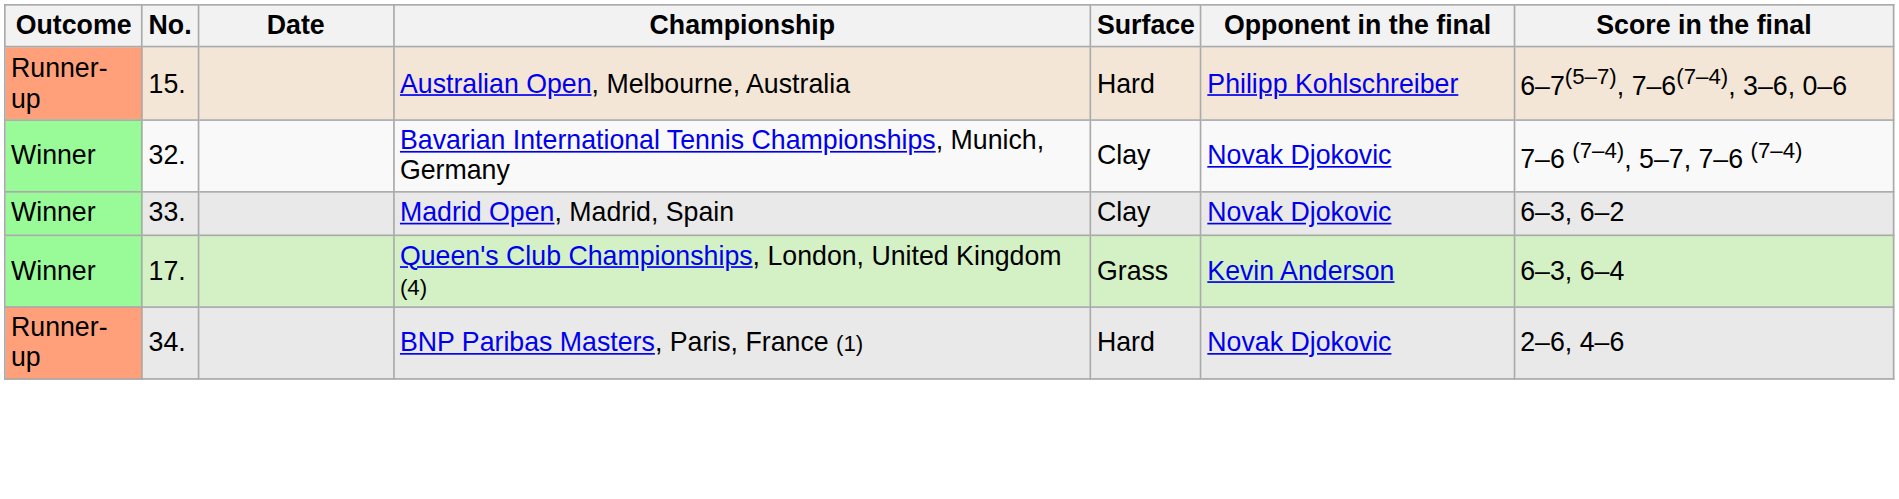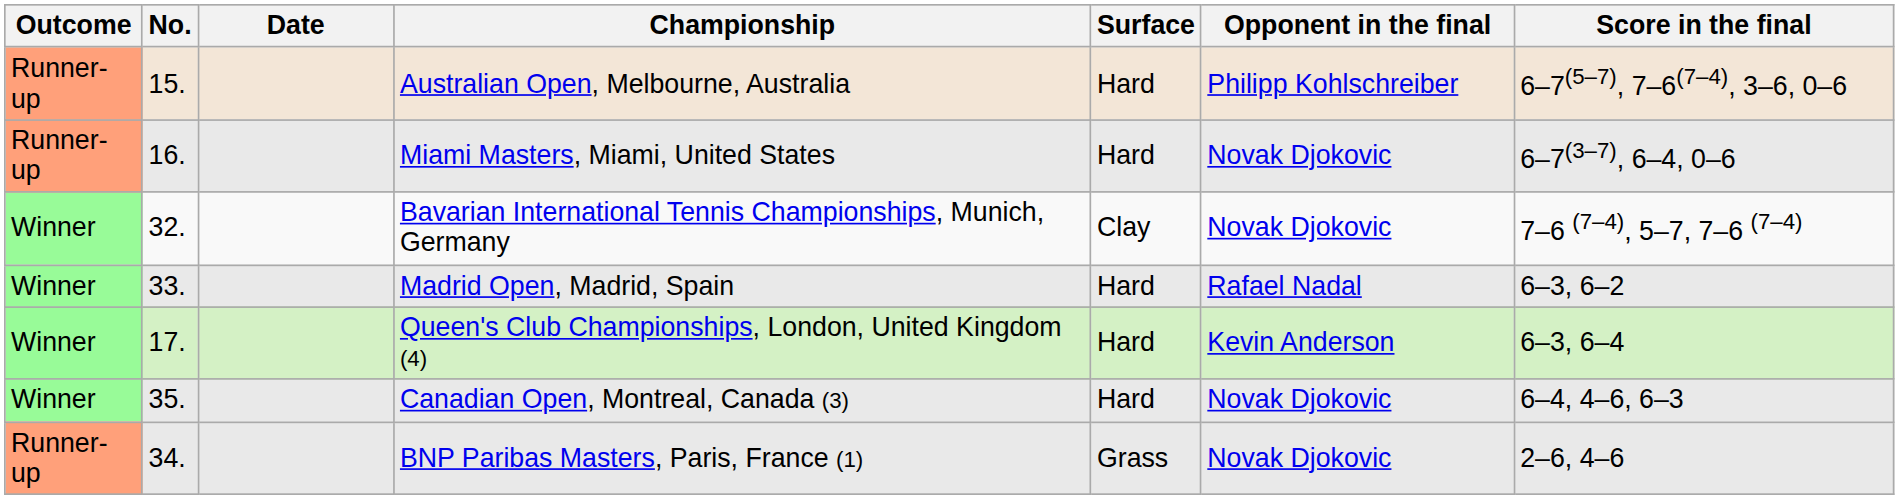 <table class="sortable wikitable">
 <tr>
 <th width=75>Outcome</th>
 <th width=20>No.</th>
 <th width=110>Date</th>
 <th width=410>Championship</th>
 <th width=55>Surface</th>
 <th width=180>Opponent in the final</th>
 <th width=220>Score in the final</th>
 </tr>
 <tr bgcolor=#f3e6d7>
 <td bgcolor=FFA07A>Runner-up</td>
 <td>15.</td>
 <td></td>
 <td><a href='#'>Australian Open</a>, Melbourne, Australia </td>
 <td>Hard</td>
 <td> <a href='#'>Philipp Kohlschreiber</a></td>
 <td>6–7<sup>(5–7)</sup>, 7–6<sup>(7–4)</sup>, 3–6, 0–6</td>
 </tr>
+<tr bgcolor=e9e9e9>
+<td bgcolor=FFA07A>Runner-up</td>
+<td>16.</td>
+<td></td>
+<td><a href='#'>Miami Masters</a>, Miami, United States </td>
+<td>Hard</td>
+<td> <a href='#'>Novak Djokovic</a></td>
+<td>6–7<sup>(3–7)</sup>, 6–4, 0–6</td>
+</tr>
 <tr>
 <td bgcolor=98FB98>Winner</td>
 <td>32.</td>
 <td></td>
 <td><a href='#'>Bavarian International Tennis Championships</a>, Munich, Germany</td>
 <td>Clay</td>
 <td> <a href='#'>Novak Djokovic</a></td>
 <td>7–6 <sup>(7–4)</sup>, 5–7, 7–6 <sup>(7–4)</sup></td>
 </tr>
 <tr bgcolor=e9e9e9>
 <td bgcolor=98FB98>Winner</td>
 <td>33.</td>
 <td></td>
 <td><a href='#'>Madrid Open</a>, Madrid, Spain </td>
-<td>Clay</td>
-<td> <a href='#'>Novak Djokovic</a></td>
+<td>Hard</td>
+<td> <a href='#'>Rafael Nadal</a></td>
 <td>6–3, 6–2</td>
 </tr>
 <tr bgcolor=d4f1c5>
 <td bgcolor=98FB98>Winner</td>
 <td>17.</td>
 <td></td>
 <td><a href='#'>Queen's Club Championships</a>, London, United Kingdom <small>(4)</small></td>
-<td>Grass</td>
+<td>Hard</td>
 <td> <a href='#'>Kevin Anderson</a></td>
 <td>6–3, 6–4</td>
+</tr>
+<tr bgcolor=e9e9e9>
+<td bgcolor=98FB98>Winner</td>
+<td>35.</td>
+<td></td>
+<td><a href='#'>Canadian Open</a>, Montreal, Canada <small>(3)</small></td>
+<td>Hard</td>
+<td> <a href='#'>Novak Djokovic</a></td>
+<td>6–4, 4–6, 6–3</td>
 </tr>
 <tr bgcolor=e9e9e9>
 <td bgcolor=FFA07A>Runner-up</td>
 <td>34.</td>
 <td></td>
 <td><a href='#'>BNP Paribas Masters</a>, Paris, France <small>(1)</small></td>
-<td>Hard</td>
+<td>Grass</td>
 <td> <a href='#'>Novak Djokovic</a></td>
 <td>2–6, 4–6</td>
 </tr>
 </table>
